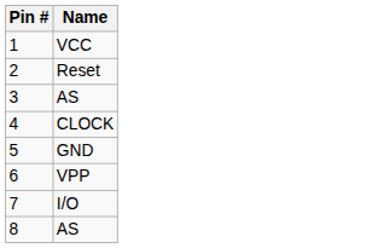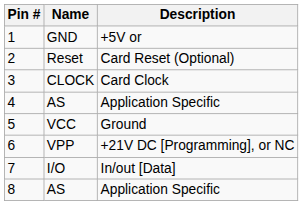 <table class="wikitable">
 <tr>
 <th>Pin #</th>
 <th>Name</th>
+<th>Description</th>
 </tr>
 <tr>
 <td>1</td>
-<td>VCC</td>
+<td>GND</td>
+<td>+5V or </td>
 </tr>
 <tr>
 <td>2</td>
 <td>Reset</td>
+<td>Card Reset (Optional)</td>
 </tr>
 <tr>
 <td>3</td>
-<td>AS</td>
+<td>CLOCK</td>
+<td>Card Clock</td>
 </tr>
 <tr>
 <td>4</td>
-<td>CLOCK</td>
+<td>AS</td>
+<td>Application Specific</td>
 </tr>
 <tr>
 <td>5</td>
-<td>GND</td>
+<td>VCC</td>
+<td>Ground</td>
 </tr>
 <tr>
 <td>6</td>
 <td>VPP</td>
+<td>+21V DC [Programming], or NC</td>
 </tr>
 <tr>
 <td>7</td>
 <td>I/O</td>
+<td>In/out [Data]</td>
 </tr>
 <tr>
 <td>8</td>
 <td>AS</td>
+<td>Application Specific</td>
 </tr>
 </table>
